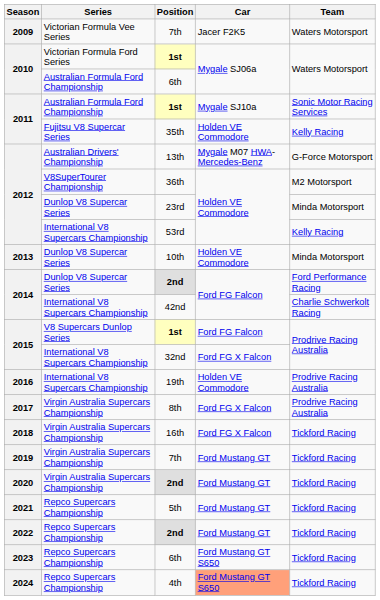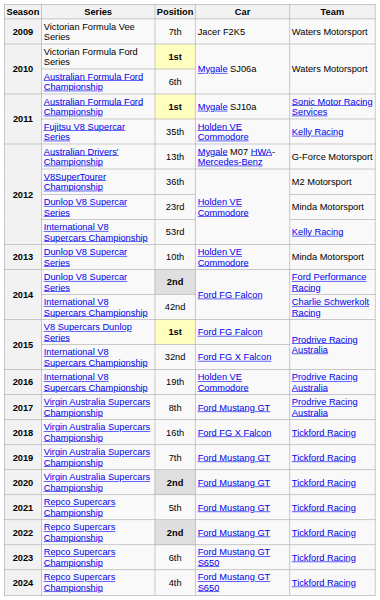 <table class="wikitable" style="font-size: 95%;">
 <tr>
 <th>Season</th>
 <th>Series</th>
 <th>Position</th>
 <th>Car</th>
 <th>Team</th>
 </tr>
 <tr>
 <th>2009</th>
 <td>Victorian Formula Vee Series</td>
 <td align=center>7th</td>
 <td>Jacer F2K5</td>
 <td>Waters Motorsport</td>
 </tr>
 <tr>
 <th rowspan=2>2010</th>
 <td>Victorian Formula Ford Series</td>
 <td align=center style="background:#FFFFBF;"><strong>1st</strong></td>
 <td rowspan=2><a href='#'>Mygale</a> SJ06a</td>
 <td rowspan=2>Waters Motorsport</td>
 </tr>
 <tr>
 <td><a href='#'>Australian Formula Ford Championship</a></td>
 <td align=center>6th</td>
 </tr>
 <tr>
 <th rowspan=2>2011</th>
 <td><a href='#'>Australian Formula Ford Championship</a></td>
 <td align=center style="background:#FFFFBF;"><strong>1st</strong></td>
 <td><a href='#'>Mygale</a> SJ10a</td>
 <td><a href='#'>Sonic Motor Racing Services</a></td>
 </tr>
 <tr>
 <td><a href='#'>Fujitsu V8 Supercar Series</a></td>
 <td align=center>35th</td>
 <td><a href='#'>Holden VE Commodore</a></td>
 <td><a href='#'>Kelly Racing</a></td>
 </tr>
 <tr>
 <th rowspan=4>2012</th>
 <td><a href='#'>Australian Drivers' Championship</a></td>
 <td align=center>13th</td>
 <td><a href='#'>Mygale</a> M07 <a href='#'>HWA</a>-<a href='#'>Mercedes-Benz</a></td>
 <td>G-Force Motorsport</td>
 </tr>
 <tr>
 <td><a href='#'>V8SuperTourer Championship</a></td>
 <td align=center>36th</td>
 <td rowspan=3><a href='#'>Holden VE Commodore</a></td>
 <td>M2 Motorsport</td>
 </tr>
 <tr>
 <td><a href='#'>Dunlop V8 Supercar Series</a></td>
 <td align=center>23rd</td>
 <td>Minda Motorsport</td>
 </tr>
 <tr>
 <td><a href='#'>International V8 Supercars Championship</a></td>
 <td align=center>53rd</td>
 <td><a href='#'>Kelly Racing</a></td>
 </tr>
 <tr>
 <th>2013</th>
 <td><a href='#'>Dunlop V8 Supercar Series</a></td>
 <td align=center>10th</td>
 <td><a href='#'>Holden VE Commodore</a></td>
 <td>Minda Motorsport</td>
 </tr>
 <tr>
 <th rowspan=2>2014</th>
 <td><a href='#'>Dunlop V8 Supercar Series</a></td>
 <td align=center style="background:#DFDFDF;"><strong>2nd</strong></td>
 <td rowspan=2><a href='#'>Ford FG Falcon</a></td>
 <td><a href='#'>Ford Performance Racing</a></td>
 </tr>
 <tr>
 <td><a href='#'>International V8 Supercars Championship</a></td>
 <td align=center>42nd</td>
 <td><a href='#'>Charlie Schwerkolt Racing</a></td>
 </tr>
 <tr>
 <th rowspan=2>2015</th>
 <td><a href='#'>V8 Supercars Dunlop Series</a></td>
 <td align=center style="background:#FFFFBF;"><strong>1st</strong></td>
 <td><a href='#'>Ford FG Falcon</a></td>
 <td rowspan=2><a href='#'>Prodrive Racing Australia</a></td>
 </tr>
 <tr>
 <td><a href='#'>International V8 Supercars Championship</a></td>
 <td align=center>32nd</td>
 <td><a href='#'>Ford FG X Falcon</a></td>
 </tr>
 <tr>
 <th>2016</th>
 <td><a href='#'>International V8 Supercars Championship</a></td>
 <td align=center>19th</td>
 <td><a href='#'>Holden VE Commodore</a></td>
 <td><a href='#'>Prodrive Racing Australia</a></td>
 </tr>
 <tr>
 <th>2017</th>
 <td><a href='#'>Virgin Australia Supercars Championship</a></td>
 <td align=center>8th</td>
-<td><a href='#'>Ford FG X Falcon</a></td>
+<td><a href='#'>Ford Mustang GT</a></td>
 <td><a href='#'>Prodrive Racing Australia</a></td>
 </tr>
 <tr>
 <th>2018</th>
 <td><a href='#'>Virgin Australia Supercars Championship</a></td>
 <td align=center>16th</td>
 <td><a href='#'>Ford FG X Falcon</a></td>
 <td><a href='#'>Tickford Racing</a></td>
 </tr>
 <tr>
 <th>2019</th>
 <td><a href='#'>Virgin Australia Supercars Championship</a></td>
 <td align=center>7th</td>
 <td><a href='#'>Ford Mustang GT</a></td>
 <td><a href='#'>Tickford Racing</a></td>
 </tr>
 <tr>
 <th>2020</th>
 <td><a href='#'>Virgin Australia Supercars Championship</a></td>
 <td align=center style="background:#DFDFDF;"><strong>2nd</strong></td>
 <td><a href='#'>Ford Mustang GT</a></td>
 <td><a href='#'>Tickford Racing</a></td>
 </tr>
 <tr>
 <th>2021</th>
 <td><a href='#'>Repco Supercars Championship</a></td>
 <td align=center>5th</td>
 <td><a href='#'>Ford Mustang GT</a></td>
 <td><a href='#'>Tickford Racing</a></td>
 </tr>
 <tr>
 <th>2022</th>
 <td><a href='#'>Repco Supercars Championship</a></td>
 <td align=center style="background:#DFDFDF;"><strong>2nd</strong></td>
 <td><a href='#'>Ford Mustang GT</a></td>
 <td><a href='#'>Tickford Racing</a></td>
 </tr>
 <tr>
 <th>2023</th>
 <td><a href='#'>Repco Supercars Championship</a></td>
 <td align=center>6th</td>
 <td><a href='#'>Ford Mustang GT S650</a></td>
 <td><a href='#'>Tickford Racing</a></td>
 </tr>
 <tr>
 <th>2024</th>
 <td><a href='#'>Repco Supercars Championship</a></td>
 <td align=center>4th</td>
-<td style="background: lightsalmon;"><a href='#'>Ford Mustang GT S650</a></td>
+<td><a href='#'>Ford Mustang GT S650</a></td>
 <td><a href='#'>Tickford Racing</a></td>
 </tr>
 </table>
